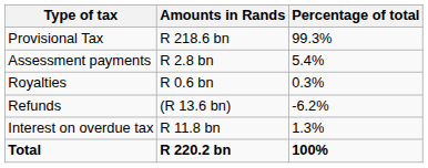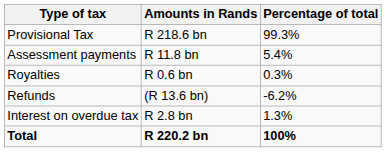 <table class="wikitable">
 <tr>
 <th>Type of tax</th>
 <th>Amounts in Rands</th>
 <th>Percentage of total</th>
 </tr>
 <tr>
 <td>Provisional Tax</td>
 <td>R 218.6 bn</td>
 <td>99.3%</td>
 </tr>
 <tr>
 <td>Assessment payments</td>
-<td>R 2.8 bn</td>
+<td>R 11.8 bn</td>
 <td>5.4%</td>
 </tr>
 <tr>
 <td>Royalties</td>
 <td>R 0.6 bn</td>
 <td>0.3%</td>
 </tr>
 <tr>
 <td>Refunds</td>
 <td>(R 13.6 bn)</td>
 <td>-6.2%</td>
 </tr>
 <tr>
 <td>Interest on overdue tax</td>
-<td>R 11.8 bn</td>
+<td>R 2.8 bn</td>
 <td>1.3%</td>
 </tr>
 <tr>
 <td><strong>Total</strong></td>
 <td><strong>R 220.2 bn</strong></td>
 <td><strong>100%</strong></td>
 </tr>
 </table>
